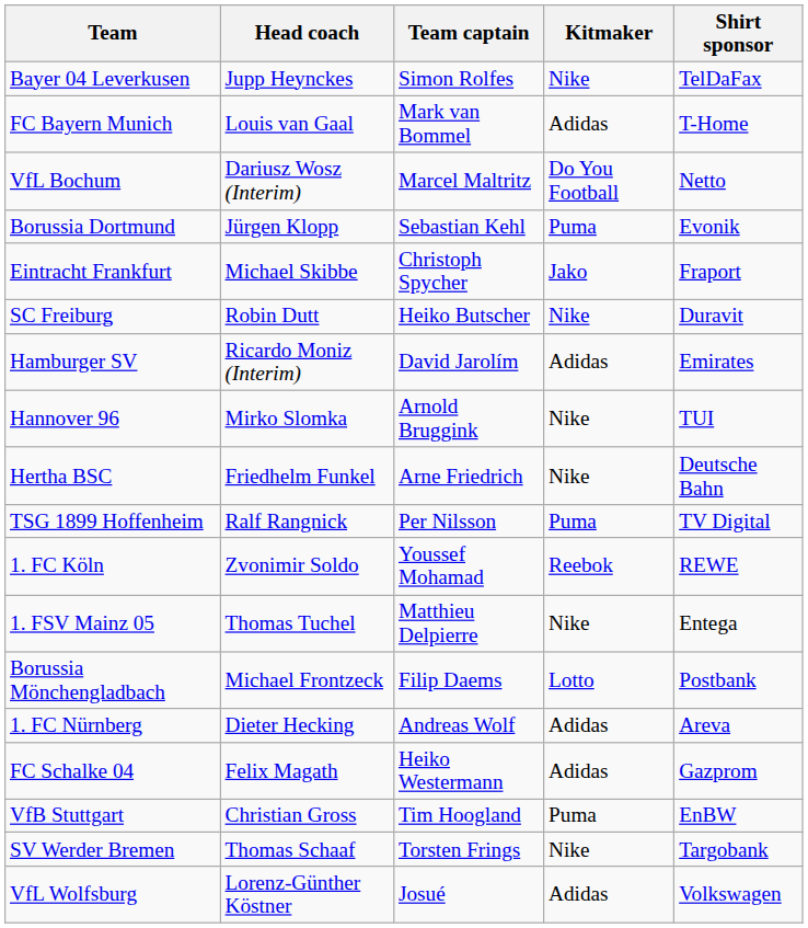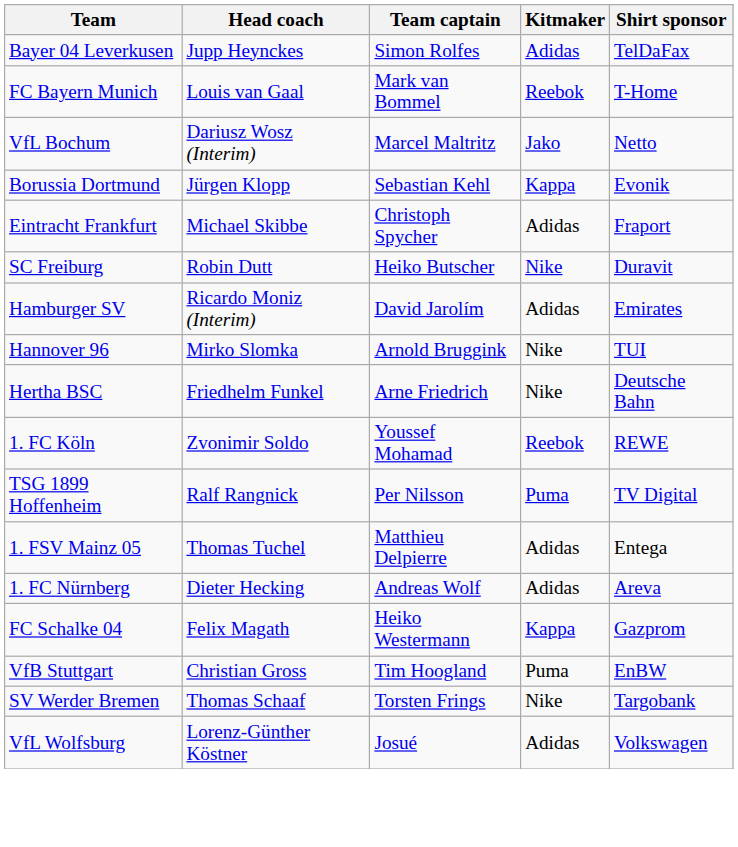 <table class="wikitable sortable">
 <tr>
 <th>Team</th>
 <th>Head coach</th>
 <th>Team captain</th>
 <th>Kitmaker</th>
 <th>Shirt sponsor</th>
 </tr>
 <tr>
 <td><a href='#'>Bayer 04 Leverkusen</a></td>
 <td> <a href='#'>Jupp Heynckes</a></td>
 <td> <a href='#'>Simon Rolfes</a></td>
-<td><a href='#'>Nike</a></td>
+<td><a href='#'>Adidas</a></td>
 <td><a href='#'>TelDaFax</a></td>
 </tr>
 <tr>
 <td><a href='#'>FC Bayern Munich</a></td>
 <td> <a href='#'>Louis van Gaal</a></td>
 <td> <a href='#'>Mark van Bommel</a></td>
-<td>Adidas</td>
+<td><a href='#'>Reebok</a></td>
 <td><a href='#'>T-Home</a></td>
 </tr>
 <tr>
 <td><a href='#'>VfL Bochum</a></td>
 <td> <a href='#'>Dariusz Wosz</a> <em>(Interim)</em></td>
 <td> <a href='#'>Marcel Maltritz</a></td>
-<td><a href='#'>Do You Football</a></td>
+<td><a href='#'>Jako</a></td>
 <td><a href='#'>Netto</a></td>
 </tr>
 <tr>
 <td><a href='#'>Borussia Dortmund</a></td>
 <td> <a href='#'>Jürgen Klopp</a></td>
 <td> <a href='#'>Sebastian Kehl</a></td>
-<td><a href='#'>Puma</a></td>
+<td><a href='#'>Kappa</a></td>
 <td><a href='#'>Evonik</a></td>
 </tr>
 <tr>
 <td><a href='#'>Eintracht Frankfurt</a></td>
 <td> <a href='#'>Michael Skibbe</a></td>
 <td> <a href='#'>Christoph Spycher</a></td>
-<td><a href='#'>Jako</a></td>
+<td>Adidas</td>
 <td><a href='#'>Fraport</a></td>
 </tr>
 <tr>
 <td><a href='#'>SC Freiburg</a></td>
 <td> <a href='#'>Robin Dutt</a></td>
 <td> <a href='#'>Heiko Butscher</a></td>
 <td><a href='#'>Nike</a></td>
 <td><a href='#'>Duravit</a></td>
 </tr>
 <tr>
 <td><a href='#'>Hamburger SV</a></td>
 <td> <a href='#'>Ricardo Moniz</a> <em>(Interim)</em></td>
 <td> <a href='#'>David Jarolím</a></td>
 <td>Adidas</td>
 <td><a href='#'>Emirates</a></td>
 </tr>
 <tr>
 <td><a href='#'>Hannover 96</a></td>
 <td> <a href='#'>Mirko Slomka</a></td>
 <td> <a href='#'>Arnold Bruggink</a></td>
 <td>Nike</td>
 <td><a href='#'>TUI</a></td>
 </tr>
 <tr>
 <td><a href='#'>Hertha BSC</a></td>
 <td> <a href='#'>Friedhelm Funkel</a></td>
 <td> <a href='#'>Arne Friedrich</a></td>
 <td>Nike</td>
 <td><a href='#'>Deutsche Bahn</a></td>
 </tr>
 <tr>
+<td><a href='#'>1. FC Köln</a></td>
+<td> <a href='#'>Zvonimir Soldo</a></td>
+<td> <a href='#'>Youssef Mohamad</a></td>
+<td><a href='#'>Reebok</a></td>
+<td><a href='#'>REWE</a></td>
+</tr>
+<tr>
 <td><a href='#'>TSG 1899 Hoffenheim</a></td>
 <td> <a href='#'>Ralf Rangnick</a></td>
 <td> <a href='#'>Per Nilsson</a></td>
 <td><a href='#'>Puma</a></td>
 <td><a href='#'>TV Digital</a></td>
 </tr>
 <tr>
-<td><a href='#'>1. FC Köln</a></td>
-<td> <a href='#'>Zvonimir Soldo</a></td>
-<td> <a href='#'>Youssef Mohamad</a></td>
-<td><a href='#'>Reebok</a></td>
-<td><a href='#'>REWE</a></td>
-</tr>
-<tr>
 <td><a href='#'>1. FSV Mainz 05</a></td>
 <td> <a href='#'>Thomas Tuchel</a></td>
 <td> <a href='#'>Matthieu Delpierre</a></td>
-<td>Nike</td>
+<td>Adidas</td>
 <td>Entega </td>
-</tr>
-<tr>
-<td><a href='#'>Borussia Mönchengladbach</a></td>
-<td> <a href='#'>Michael Frontzeck</a></td>
-<td> <a href='#'>Filip Daems</a></td>
-<td><a href='#'>Lotto</a></td>
-<td><a href='#'>Postbank</a></td>
 </tr>
 <tr>
 <td><a href='#'>1. FC Nürnberg</a></td>
 <td> <a href='#'>Dieter Hecking</a></td>
 <td> <a href='#'>Andreas Wolf</a></td>
 <td>Adidas</td>
 <td><a href='#'>Areva</a></td>
 </tr>
 <tr>
 <td><a href='#'>FC Schalke 04</a></td>
 <td> <a href='#'>Felix Magath</a></td>
 <td> <a href='#'>Heiko Westermann</a></td>
-<td>Adidas</td>
+<td><a href='#'>Kappa</a></td>
 <td><a href='#'>Gazprom</a></td>
 </tr>
 <tr>
 <td><a href='#'>VfB Stuttgart</a></td>
 <td> <a href='#'>Christian Gross</a></td>
 <td> <a href='#'>Tim Hoogland</a></td>
 <td>Puma</td>
 <td><a href='#'>EnBW</a></td>
 </tr>
 <tr>
 <td><a href='#'>SV Werder Bremen</a></td>
 <td> <a href='#'>Thomas Schaaf</a></td>
 <td> <a href='#'>Torsten Frings</a></td>
 <td>Nike</td>
 <td><a href='#'>Targobank</a></td>
 </tr>
 <tr>
 <td><a href='#'>VfL Wolfsburg</a></td>
 <td> <a href='#'>Lorenz-Günther Köstner</a></td>
 <td> <a href='#'>Josué</a></td>
 <td>Adidas</td>
 <td><a href='#'>Volkswagen</a></td>
 </tr>
 </table>
